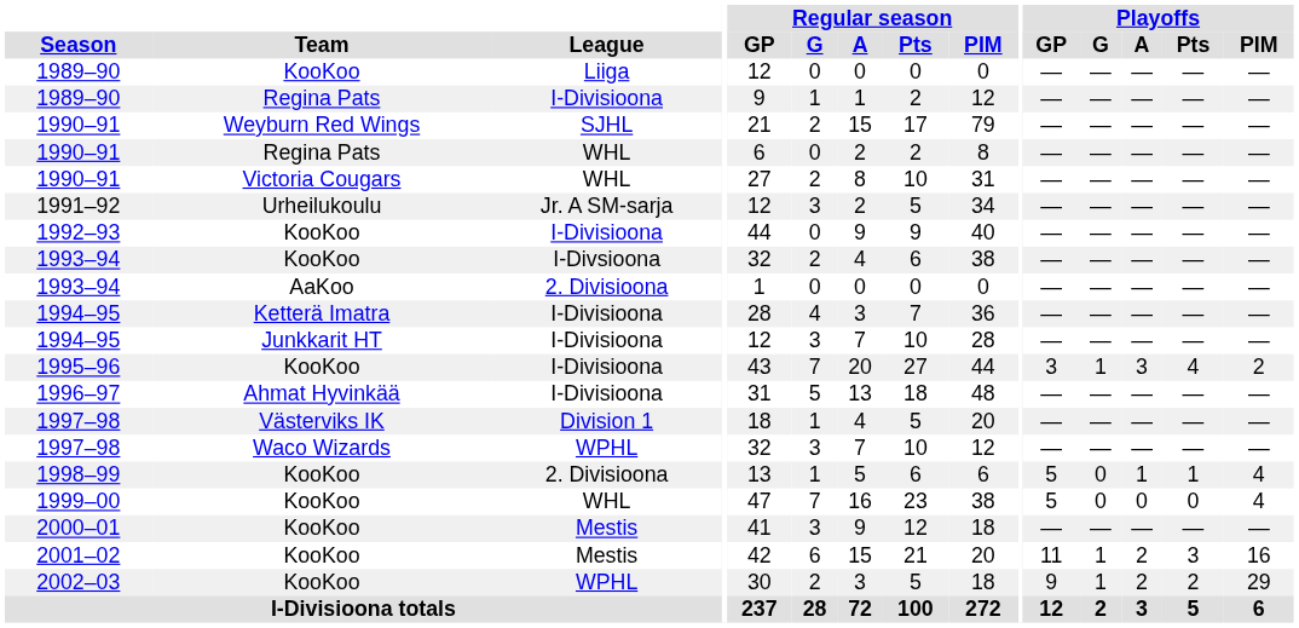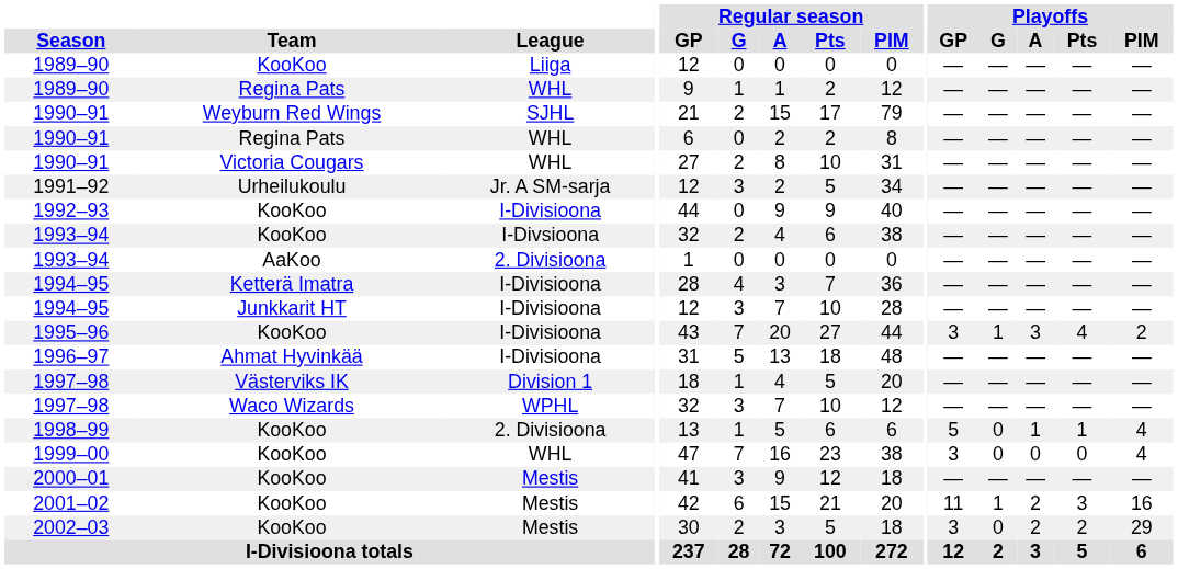 <table border="0" cellpadding="1" cellspacing="0" style="text-align:center; width:60em">
 <tr bgcolor="#e0e0e0">
 <th colspan="3" bgcolor="#ffffff"></th>
 <th rowspan="99" bgcolor="#ffffff"></th>
 <th colspan="5"><a href='#'>Regular season</a></th>
 <th rowspan="99" bgcolor="#ffffff"></th>
 <th colspan="5"><a href='#'>Playoffs</a></th>
 </tr>
 <tr bgcolor="#e0e0e0">
 <th><a href='#'>Season</a></th>
 <th>Team</th>
 <th>League</th>
 <th>GP</th>
 <th><a href='#'>G</a></th>
 <th><a href='#'>A</a></th>
 <th><a href='#'>Pts</a></th>
 <th><a href='#'>PIM</a></th>
 <th>GP</th>
 <th>G</th>
 <th>A</th>
 <th>Pts</th>
 <th>PIM</th>
 </tr>
 <tr>
 <td><a href='#'>1989–90</a></td>
 <td><a href='#'>KooKoo</a></td>
 <td><a href='#'>Liiga</a></td>
 <td>12</td>
 <td>0</td>
 <td>0</td>
 <td>0</td>
 <td>0</td>
 <td>—</td>
 <td>—</td>
 <td>—</td>
 <td>—</td>
 <td>—</td>
 </tr>
 <tr bgcolor="#f0f0f0">
 <td><a href='#'>1989–90</a></td>
 <td><a href='#'>Regina Pats</a></td>
-<td><a href='#'>I-Divisioona</a></td>
+<td><a href='#'>WHL</a></td>
 <td>9</td>
 <td>1</td>
 <td>1</td>
 <td>2</td>
 <td>12</td>
 <td>—</td>
 <td>—</td>
 <td>—</td>
 <td>—</td>
 <td>—</td>
 </tr>
 <tr>
 <td><a href='#'>1990–91</a></td>
 <td><a href='#'>Weyburn Red Wings</a></td>
 <td><a href='#'>SJHL</a></td>
 <td>21</td>
 <td>2</td>
 <td>15</td>
 <td>17</td>
 <td>79</td>
 <td>—</td>
 <td>—</td>
 <td>—</td>
 <td>—</td>
 <td>—</td>
 </tr>
 <tr bgcolor="#f0f0f0">
 <td><a href='#'>1990–91</a></td>
 <td>Regina Pats</td>
 <td>WHL</td>
 <td>6</td>
 <td>0</td>
 <td>2</td>
 <td>2</td>
 <td>8</td>
 <td>—</td>
 <td>—</td>
 <td>—</td>
 <td>—</td>
 <td>—</td>
 </tr>
 <tr>
 <td><a href='#'>1990–91</a></td>
 <td><a href='#'>Victoria Cougars</a></td>
 <td>WHL</td>
 <td>27</td>
 <td>2</td>
 <td>8</td>
 <td>10</td>
 <td>31</td>
 <td>—</td>
 <td>—</td>
 <td>—</td>
 <td>—</td>
 <td>—</td>
 </tr>
 <tr bgcolor="#f0f0f0">
 <td>1991–92</td>
 <td>Urheilukoulu</td>
 <td>Jr. A SM-sarja</td>
 <td>12</td>
 <td>3</td>
 <td>2</td>
 <td>5</td>
 <td>34</td>
 <td>—</td>
 <td>—</td>
 <td>—</td>
 <td>—</td>
 <td>—</td>
 </tr>
 <tr>
 <td><a href='#'>1992–93</a></td>
 <td>KooKoo</td>
 <td><a href='#'>I-Divisioona</a></td>
 <td>44</td>
 <td>0</td>
 <td>9</td>
 <td>9</td>
 <td>40</td>
 <td>—</td>
 <td>—</td>
 <td>—</td>
 <td>—</td>
 <td>—</td>
 </tr>
 <tr bgcolor="#f0f0f0">
 <td><a href='#'>1993–94</a></td>
 <td>KooKoo</td>
 <td>I-Divsioona</td>
 <td>32</td>
 <td>2</td>
 <td>4</td>
 <td>6</td>
 <td>38</td>
 <td>—</td>
 <td>—</td>
 <td>—</td>
 <td>—</td>
 <td>—</td>
 </tr>
 <tr>
 <td><a href='#'>1993–94</a></td>
 <td>AaKoo</td>
 <td><a href='#'>2. Divisioona</a></td>
 <td>1</td>
 <td>0</td>
 <td>0</td>
 <td>0</td>
 <td>0</td>
 <td>—</td>
 <td>—</td>
 <td>—</td>
 <td>—</td>
 <td>—</td>
 </tr>
 <tr bgcolor="#f0f0f0">
 <td><a href='#'>1994–95</a></td>
 <td><a href='#'>Ketterä Imatra</a></td>
 <td>I-Divisioona</td>
 <td>28</td>
 <td>4</td>
 <td>3</td>
 <td>7</td>
 <td>36</td>
 <td>—</td>
 <td>—</td>
 <td>—</td>
 <td>—</td>
 <td>—</td>
 </tr>
 <tr>
 <td><a href='#'>1994–95</a></td>
 <td><a href='#'>Junkkarit HT</a></td>
 <td>I-Divisioona</td>
 <td>12</td>
 <td>3</td>
 <td>7</td>
 <td>10</td>
 <td>28</td>
 <td>—</td>
 <td>—</td>
 <td>—</td>
 <td>—</td>
 <td>—</td>
 </tr>
 <tr bgcolor="#f0f0f0">
 <td><a href='#'>1995–96</a></td>
 <td>KooKoo</td>
 <td>I-Divisioona</td>
 <td>43</td>
 <td>7</td>
 <td>20</td>
 <td>27</td>
 <td>44</td>
 <td>3</td>
 <td>1</td>
 <td>3</td>
 <td>4</td>
 <td>2</td>
 </tr>
 <tr>
 <td><a href='#'>1996–97</a></td>
 <td><a href='#'>Ahmat Hyvinkää</a></td>
 <td>I-Divisioona</td>
 <td>31</td>
 <td>5</td>
 <td>13</td>
 <td>18</td>
 <td>48</td>
 <td>—</td>
 <td>—</td>
 <td>—</td>
 <td>—</td>
 <td>—</td>
 </tr>
 <tr bgcolor="#f0f0f0">
 <td><a href='#'>1997–98</a></td>
 <td><a href='#'>Västerviks IK</a></td>
 <td><a href='#'>Division 1</a></td>
 <td>18</td>
 <td>1</td>
 <td>4</td>
 <td>5</td>
 <td>20</td>
 <td>—</td>
 <td>—</td>
 <td>—</td>
 <td>—</td>
 <td>—</td>
 </tr>
 <tr>
 <td><a href='#'>1997–98</a></td>
 <td><a href='#'>Waco Wizards</a></td>
 <td><a href='#'>WPHL</a></td>
 <td>32</td>
 <td>3</td>
 <td>7</td>
 <td>10</td>
 <td>12</td>
 <td>—</td>
 <td>—</td>
 <td>—</td>
 <td>—</td>
 <td>—</td>
 </tr>
 <tr bgcolor="#f0f0f0">
 <td><a href='#'>1998–99</a></td>
 <td>KooKoo</td>
 <td>2. Divisioona</td>
 <td>13</td>
 <td>1</td>
 <td>5</td>
 <td>6</td>
 <td>6</td>
 <td>5</td>
 <td>0</td>
 <td>1</td>
 <td>1</td>
 <td>4</td>
 </tr>
 <tr>
 <td><a href='#'>1999–00</a></td>
 <td>KooKoo</td>
 <td>WHL</td>
 <td>47</td>
 <td>7</td>
 <td>16</td>
 <td>23</td>
 <td>38</td>
-<td>5</td>
+<td>3</td>
 <td>0</td>
 <td>0</td>
 <td>0</td>
 <td>4</td>
 </tr>
 <tr bgcolor="#f0f0f0">
 <td><a href='#'>2000–01</a></td>
 <td>KooKoo</td>
 <td><a href='#'>Mestis</a></td>
 <td>41</td>
 <td>3</td>
 <td>9</td>
 <td>12</td>
 <td>18</td>
 <td>—</td>
 <td>—</td>
 <td>—</td>
 <td>—</td>
 <td>—</td>
 </tr>
 <tr>
 <td><a href='#'>2001–02</a></td>
 <td>KooKoo</td>
 <td>Mestis</td>
 <td>42</td>
 <td>6</td>
 <td>15</td>
 <td>21</td>
 <td>20</td>
 <td>11</td>
 <td>1</td>
 <td>2</td>
 <td>3</td>
 <td>16</td>
 </tr>
 <tr bgcolor="#f0f0f0">
 <td><a href='#'>2002–03</a></td>
 <td>KooKoo</td>
-<td><a href='#'>WPHL</a></td>
+<td>Mestis</td>
 <td>30</td>
 <td>2</td>
 <td>3</td>
 <td>5</td>
 <td>18</td>
-<td>9</td>
-<td>1</td>
+<td>3</td>
+<td>0</td>
 <td>2</td>
 <td>2</td>
 <td>29</td>
 </tr>
 <tr>
 </tr>
 <tr ALIGN="center" bgcolor="#e0e0e0">
 <th colspan="3">I-Divisioona totals</th>
 <th ALIGN="center">237</th>
 <th ALIGN="center">28</th>
 <th ALIGN="center">72</th>
 <th ALIGN="center">100</th>
 <th ALIGN="center">272</th>
 <th ALIGN="center">12</th>
 <th ALIGN="center">2</th>
 <th ALIGN="center">3</th>
 <th ALIGN="center">5</th>
 <th ALIGN="center">6</th>
 </tr>
 </table>
